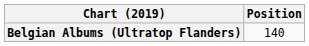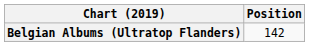 <table class="wikitable plainrowheaders" style="text-align:center">
 <tr>
 <th scope="col">Chart (2019)</th>
 <th scope="col">Position</th>
 </tr>
 <tr>
 <th scope="row">Belgian Albums (Ultratop Flanders)</th>
-<td>140</td>
+<td>142</td>
 </tr>
 </table>
